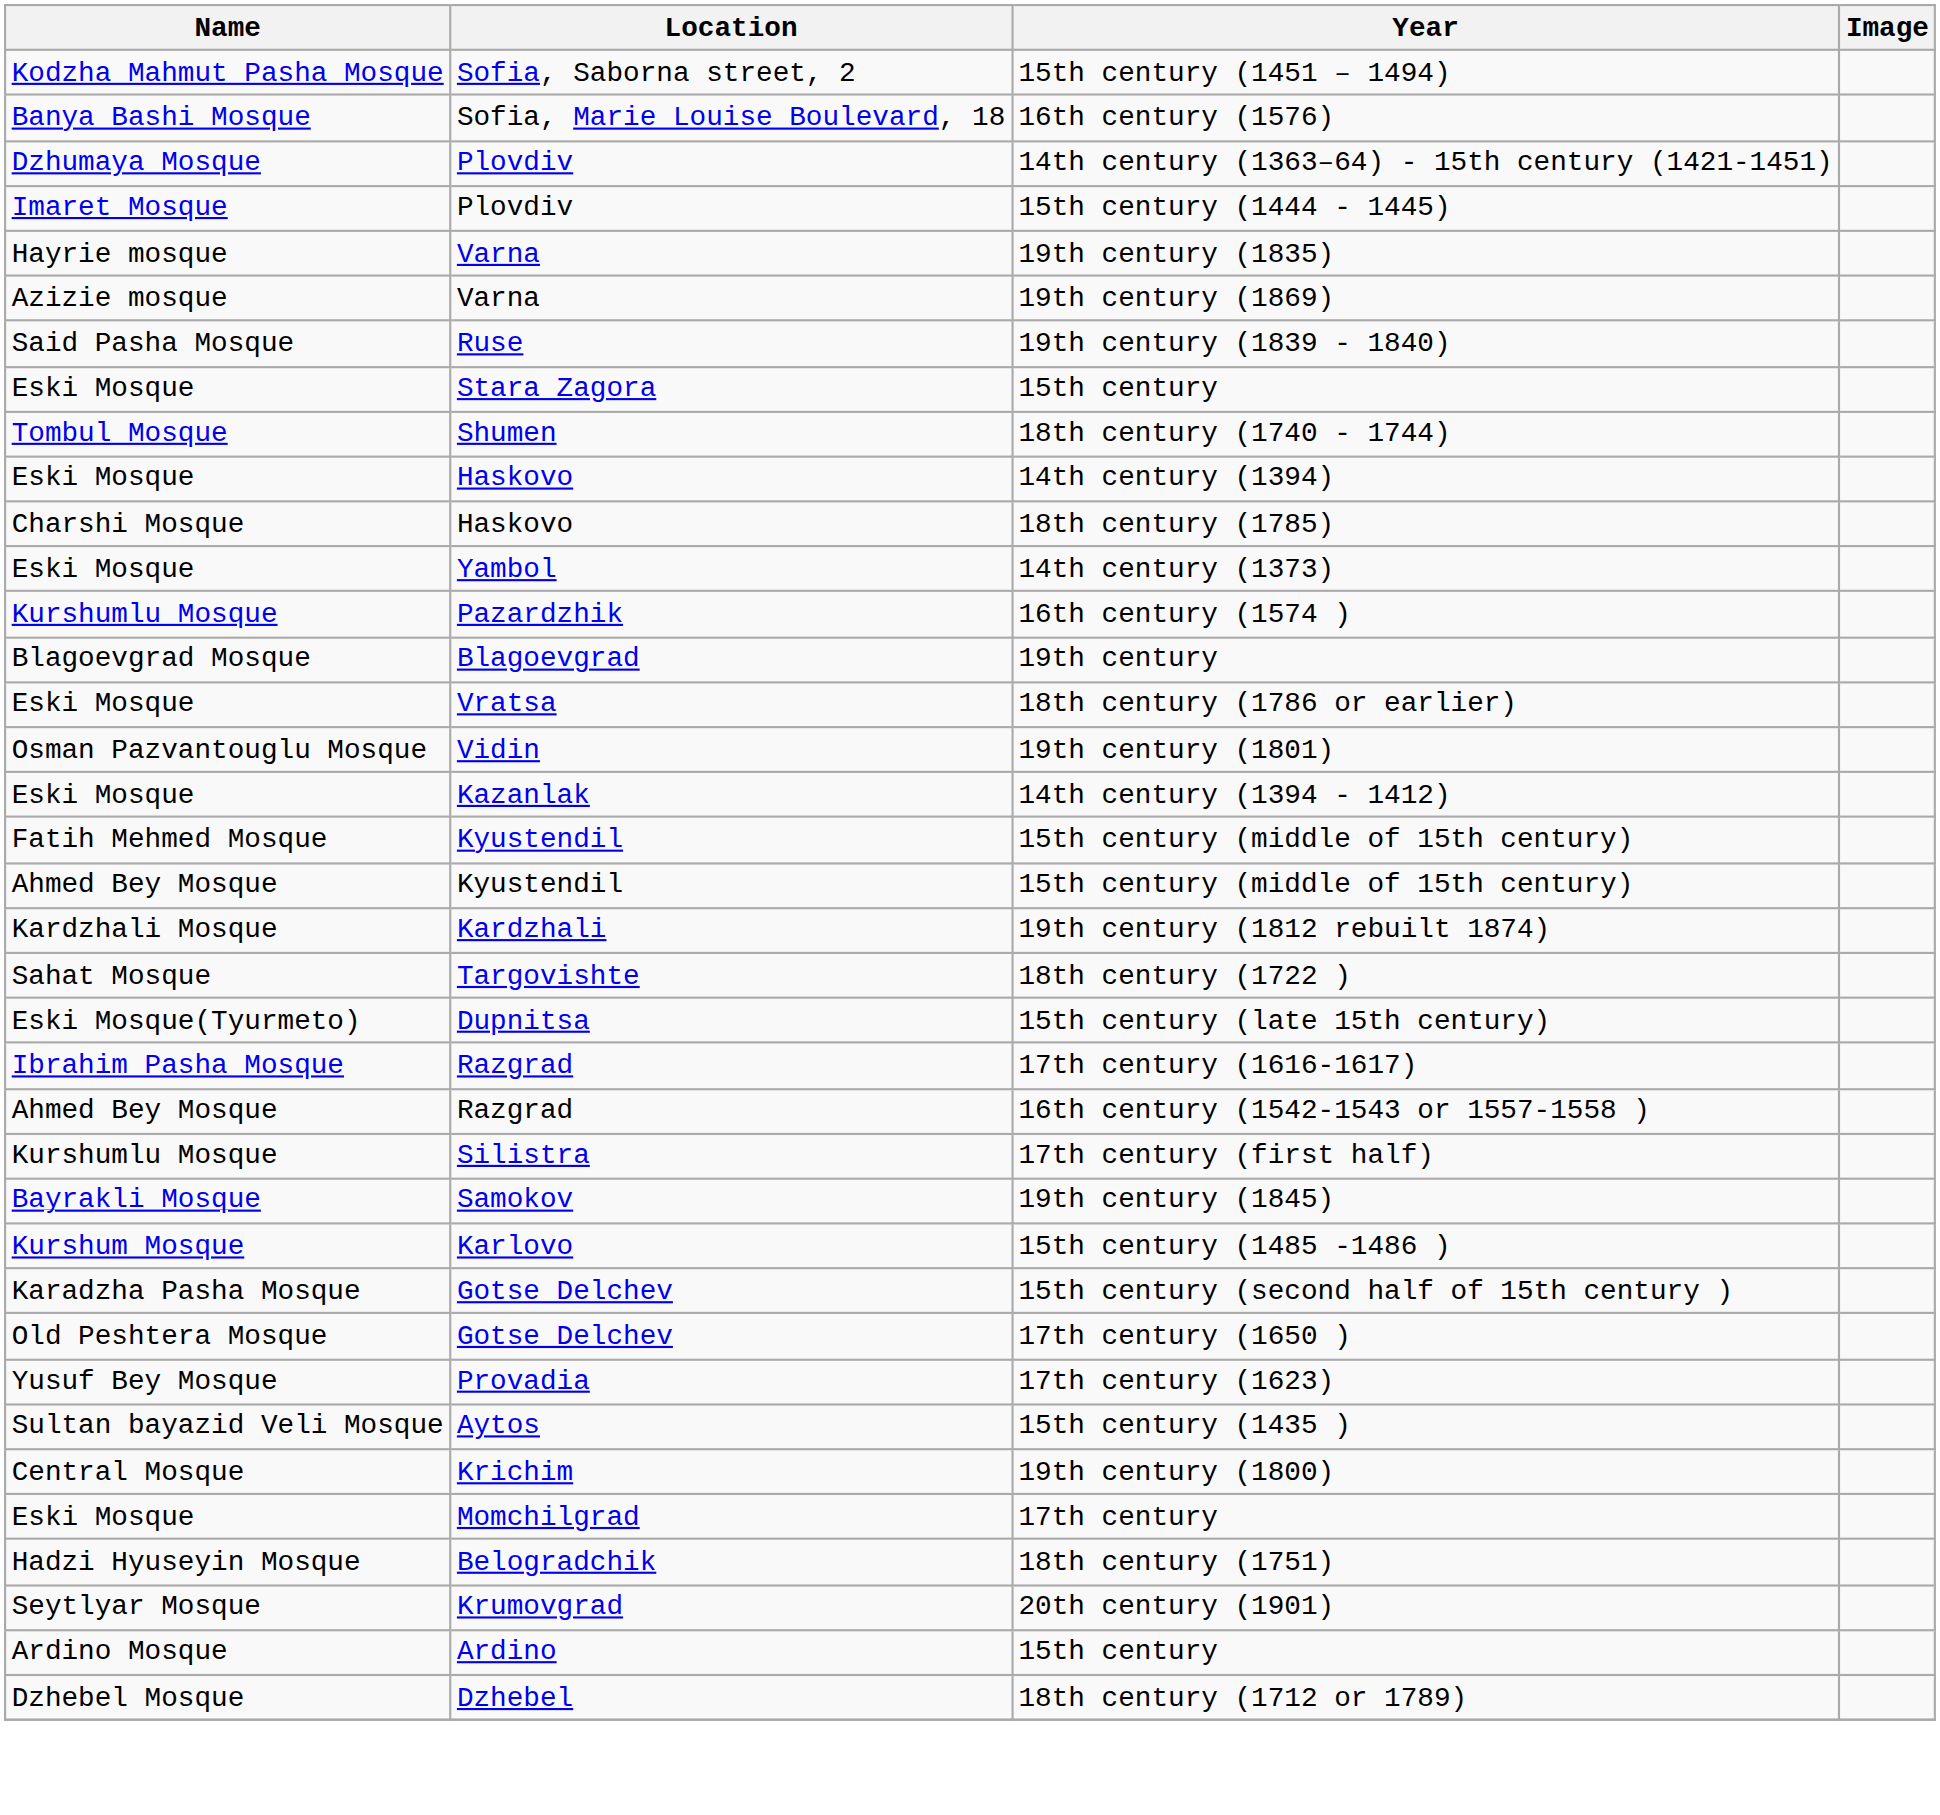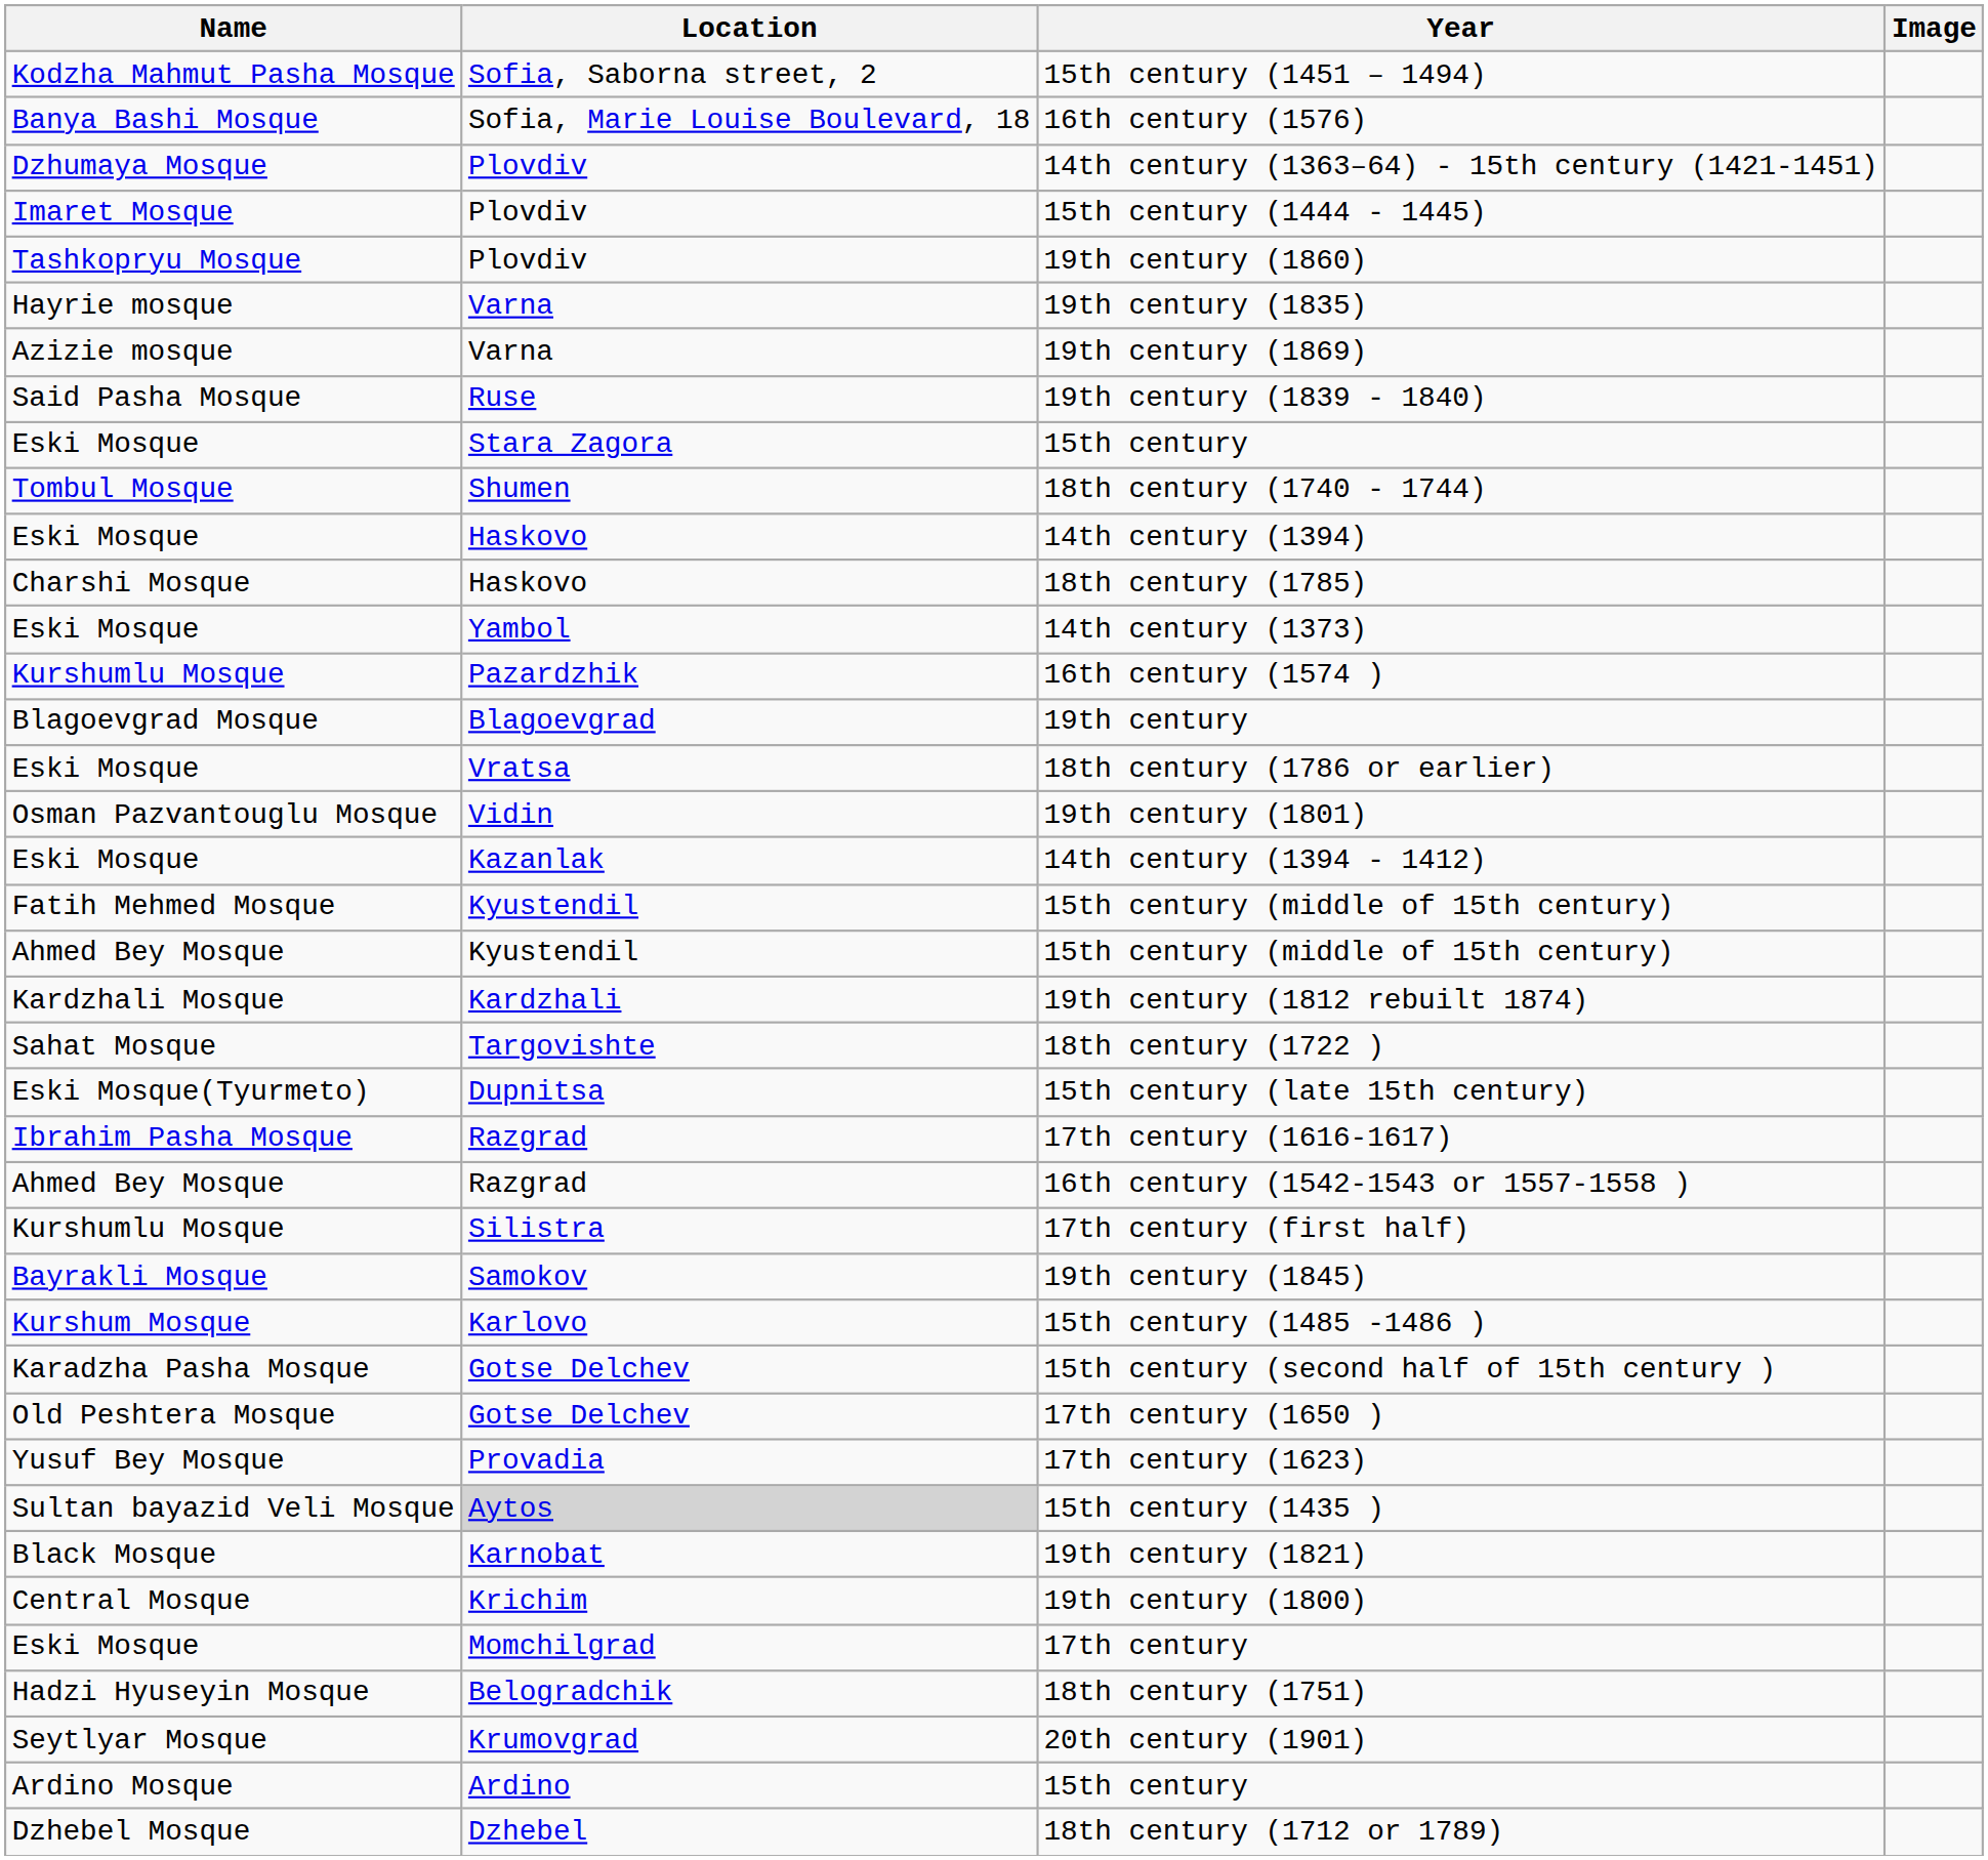 <table class="wikitable sortable">
 <tr>
 <th>Name</th>
 <th>Location</th>
 <th>Year</th>
 <th>Image</th>
 </tr>
 <tr>
 <td><a href='#'>Kodzha Mahmut Pasha Mosque</a></td>
 <td><a href='#'>Sofia</a>, Saborna street, 2</td>
 <td>15th century (1451 – 1494)</td>
 <td></td>
 </tr>
 <tr>
 <td><a href='#'>Banya Bashi Mosque</a></td>
 <td>Sofia, <a href='#'>Marie Louise Boulevard</a>, 18</td>
 <td>16th century (1576)</td>
 <td></td>
 </tr>
 <tr>
 <td><a href='#'>Dzhumaya Mosque</a></td>
 <td><a href='#'>Plovdiv</a></td>
 <td>14th century (1363–64) - 15th century (1421-1451)</td>
 <td></td>
 </tr>
 <tr>
 <td><a href='#'>Imaret Mosque</a></td>
 <td>Plovdiv</td>
 <td>15th century (1444 - 1445)</td>
+<td></td>
+</tr>
+<tr>
+<td><a href='#'>Tashkopryu Mosque</a></td>
+<td>Plovdiv</td>
+<td>19th century (1860)</td>
 <td></td>
 </tr>
 <tr>
 <td>Hayrie mosque</td>
 <td><a href='#'>Varna</a></td>
 <td>19th century (1835)</td>
 <td></td>
 </tr>
 <tr>
 <td>Azizie mosque</td>
 <td>Varna</td>
 <td>19th century (1869)</td>
 <td></td>
 </tr>
 <tr>
 <td>Said Pasha Mosque</td>
 <td><a href='#'>Ruse</a></td>
 <td>19th century (1839 - 1840)</td>
 <td></td>
 </tr>
 <tr>
 <td>Eski Mosque</td>
 <td><a href='#'>Stara Zagora</a></td>
 <td>15th century</td>
 <td></td>
 </tr>
 <tr>
 <td><a href='#'>Tombul Mosque</a></td>
 <td><a href='#'>Shumen</a></td>
 <td>18th century (1740 - 1744)</td>
 <td></td>
 </tr>
 <tr>
 <td>Eski Mosque</td>
 <td><a href='#'>Haskovo</a></td>
 <td>14th century (1394)</td>
 <td></td>
 </tr>
 <tr>
 <td>Charshi Mosque</td>
 <td>Haskovo</td>
 <td>18th century (1785)</td>
 <td></td>
 </tr>
 <tr>
 <td>Eski Mosque</td>
 <td><a href='#'>Yambol</a></td>
 <td>14th century (1373)</td>
 <td></td>
 </tr>
 <tr>
 <td><a href='#'>Kurshumlu Mosque</a></td>
 <td><a href='#'>Pazardzhik</a></td>
 <td>16th century (1574 )</td>
 <td></td>
 </tr>
 <tr>
 <td>Blagoevgrad Mosque</td>
 <td><a href='#'>Blagoevgrad</a></td>
 <td>19th century</td>
 <td></td>
 </tr>
 <tr>
 <td>Eski Mosque</td>
 <td><a href='#'>Vratsa</a></td>
 <td>18th century (1786 or earlier)</td>
 <td></td>
 </tr>
 <tr>
 <td>Osman Pazvantouglu Mosque</td>
 <td><a href='#'>Vidin</a></td>
 <td>19th century (1801)</td>
 <td></td>
 </tr>
 <tr>
 <td>Eski Mosque</td>
 <td><a href='#'>Kazanlak</a></td>
 <td>14th century (1394 - 1412)</td>
 <td></td>
 </tr>
 <tr>
 <td>Fatih Mehmed Mosque</td>
 <td><a href='#'>Kyustendil</a></td>
 <td>15th century (middle of 15th century)</td>
 <td></td>
 </tr>
 <tr>
 <td>Ahmed Bey Mosque</td>
 <td>Kyustendil</td>
 <td>15th century (middle of 15th century)</td>
 <td></td>
 </tr>
 <tr>
 <td>Kardzhali Mosque</td>
 <td><a href='#'>Kardzhali</a></td>
 <td>19th century (1812 rebuilt 1874)</td>
 <td></td>
 </tr>
 <tr>
 <td>Sahat Mosque</td>
 <td><a href='#'>Targovishte</a></td>
 <td>18th century (1722 )</td>
 <td></td>
 </tr>
 <tr>
 <td>Eski Mosque(Tyurmeto)</td>
 <td><a href='#'>Dupnitsa</a></td>
 <td>15th century (late 15th century)</td>
 <td></td>
 </tr>
 <tr>
 <td><a href='#'>Ibrahim Pasha Mosque</a></td>
 <td><a href='#'>Razgrad</a></td>
 <td>17th century (1616-1617)</td>
 <td></td>
 </tr>
 <tr>
 <td>Ahmed Bey Mosque</td>
 <td>Razgrad</td>
 <td>16th century (1542-1543 or 1557-1558 )</td>
 <td></td>
 </tr>
 <tr>
 <td>Kurshumlu Mosque</td>
 <td><a href='#'>Silistra</a></td>
 <td>17th century (first half)</td>
 <td></td>
 </tr>
 <tr>
 <td><a href='#'>Bayrakli Mosque</a></td>
 <td><a href='#'>Samokov</a></td>
 <td>19th century (1845)</td>
 <td></td>
 </tr>
 <tr>
 <td><a href='#'>Kurshum Mosque</a></td>
 <td><a href='#'>Karlovo</a></td>
 <td>15th century (1485 -1486 )</td>
 <td></td>
 </tr>
 <tr>
 <td>Karadzha Pasha Mosque</td>
 <td><a href='#'>Gotse Delchev</a></td>
 <td>15th century (second half of 15th century )</td>
 <td></td>
 </tr>
 <tr>
 <td>Old Peshtera Mosque</td>
 <td><a href='#'>Gotse Delchev</a></td>
 <td>17th century (1650 )</td>
 <td></td>
 </tr>
 <tr>
 <td>Yusuf Bey Mosque</td>
 <td><a href='#'>Provadia</a></td>
 <td>17th century (1623)</td>
 <td></td>
 </tr>
 <tr>
 <td>Sultan bayazid Veli Mosque</td>
-<td><a href='#'>Aytos</a></td>
+<td style="background: lightgrey;"><a href='#'>Aytos</a></td>
 <td>15th century (1435 )</td>
+<td></td>
+</tr>
+<tr>
+<td>Black Mosque</td>
+<td><a href='#'>Karnobat</a></td>
+<td>19th century (1821)</td>
 <td></td>
 </tr>
 <tr>
 <td>Central Mosque</td>
 <td><a href='#'>Krichim</a></td>
 <td>19th century (1800)</td>
 <td></td>
 </tr>
 <tr>
 <td>Eski Mosque</td>
 <td><a href='#'>Momchilgrad</a></td>
 <td>17th century</td>
 <td></td>
 </tr>
 <tr>
 <td>Hadzi Hyuseyin Mosque</td>
 <td><a href='#'>Belogradchik</a></td>
 <td>18th century (1751)</td>
 <td></td>
 </tr>
 <tr>
 <td>Seytlyar Mosque</td>
 <td><a href='#'>Krumovgrad</a></td>
 <td>20th century (1901)</td>
 <td></td>
 </tr>
 <tr>
 <td>Ardino Mosque</td>
 <td><a href='#'>Ardino</a></td>
 <td>15th century</td>
 <td></td>
 </tr>
 <tr>
 <td>Dzhebel Mosque</td>
 <td><a href='#'>Dzhebel</a></td>
 <td>18th century (1712 or 1789)</td>
 <td></td>
 </tr>
 <tr>
 </tr>
 </table>
